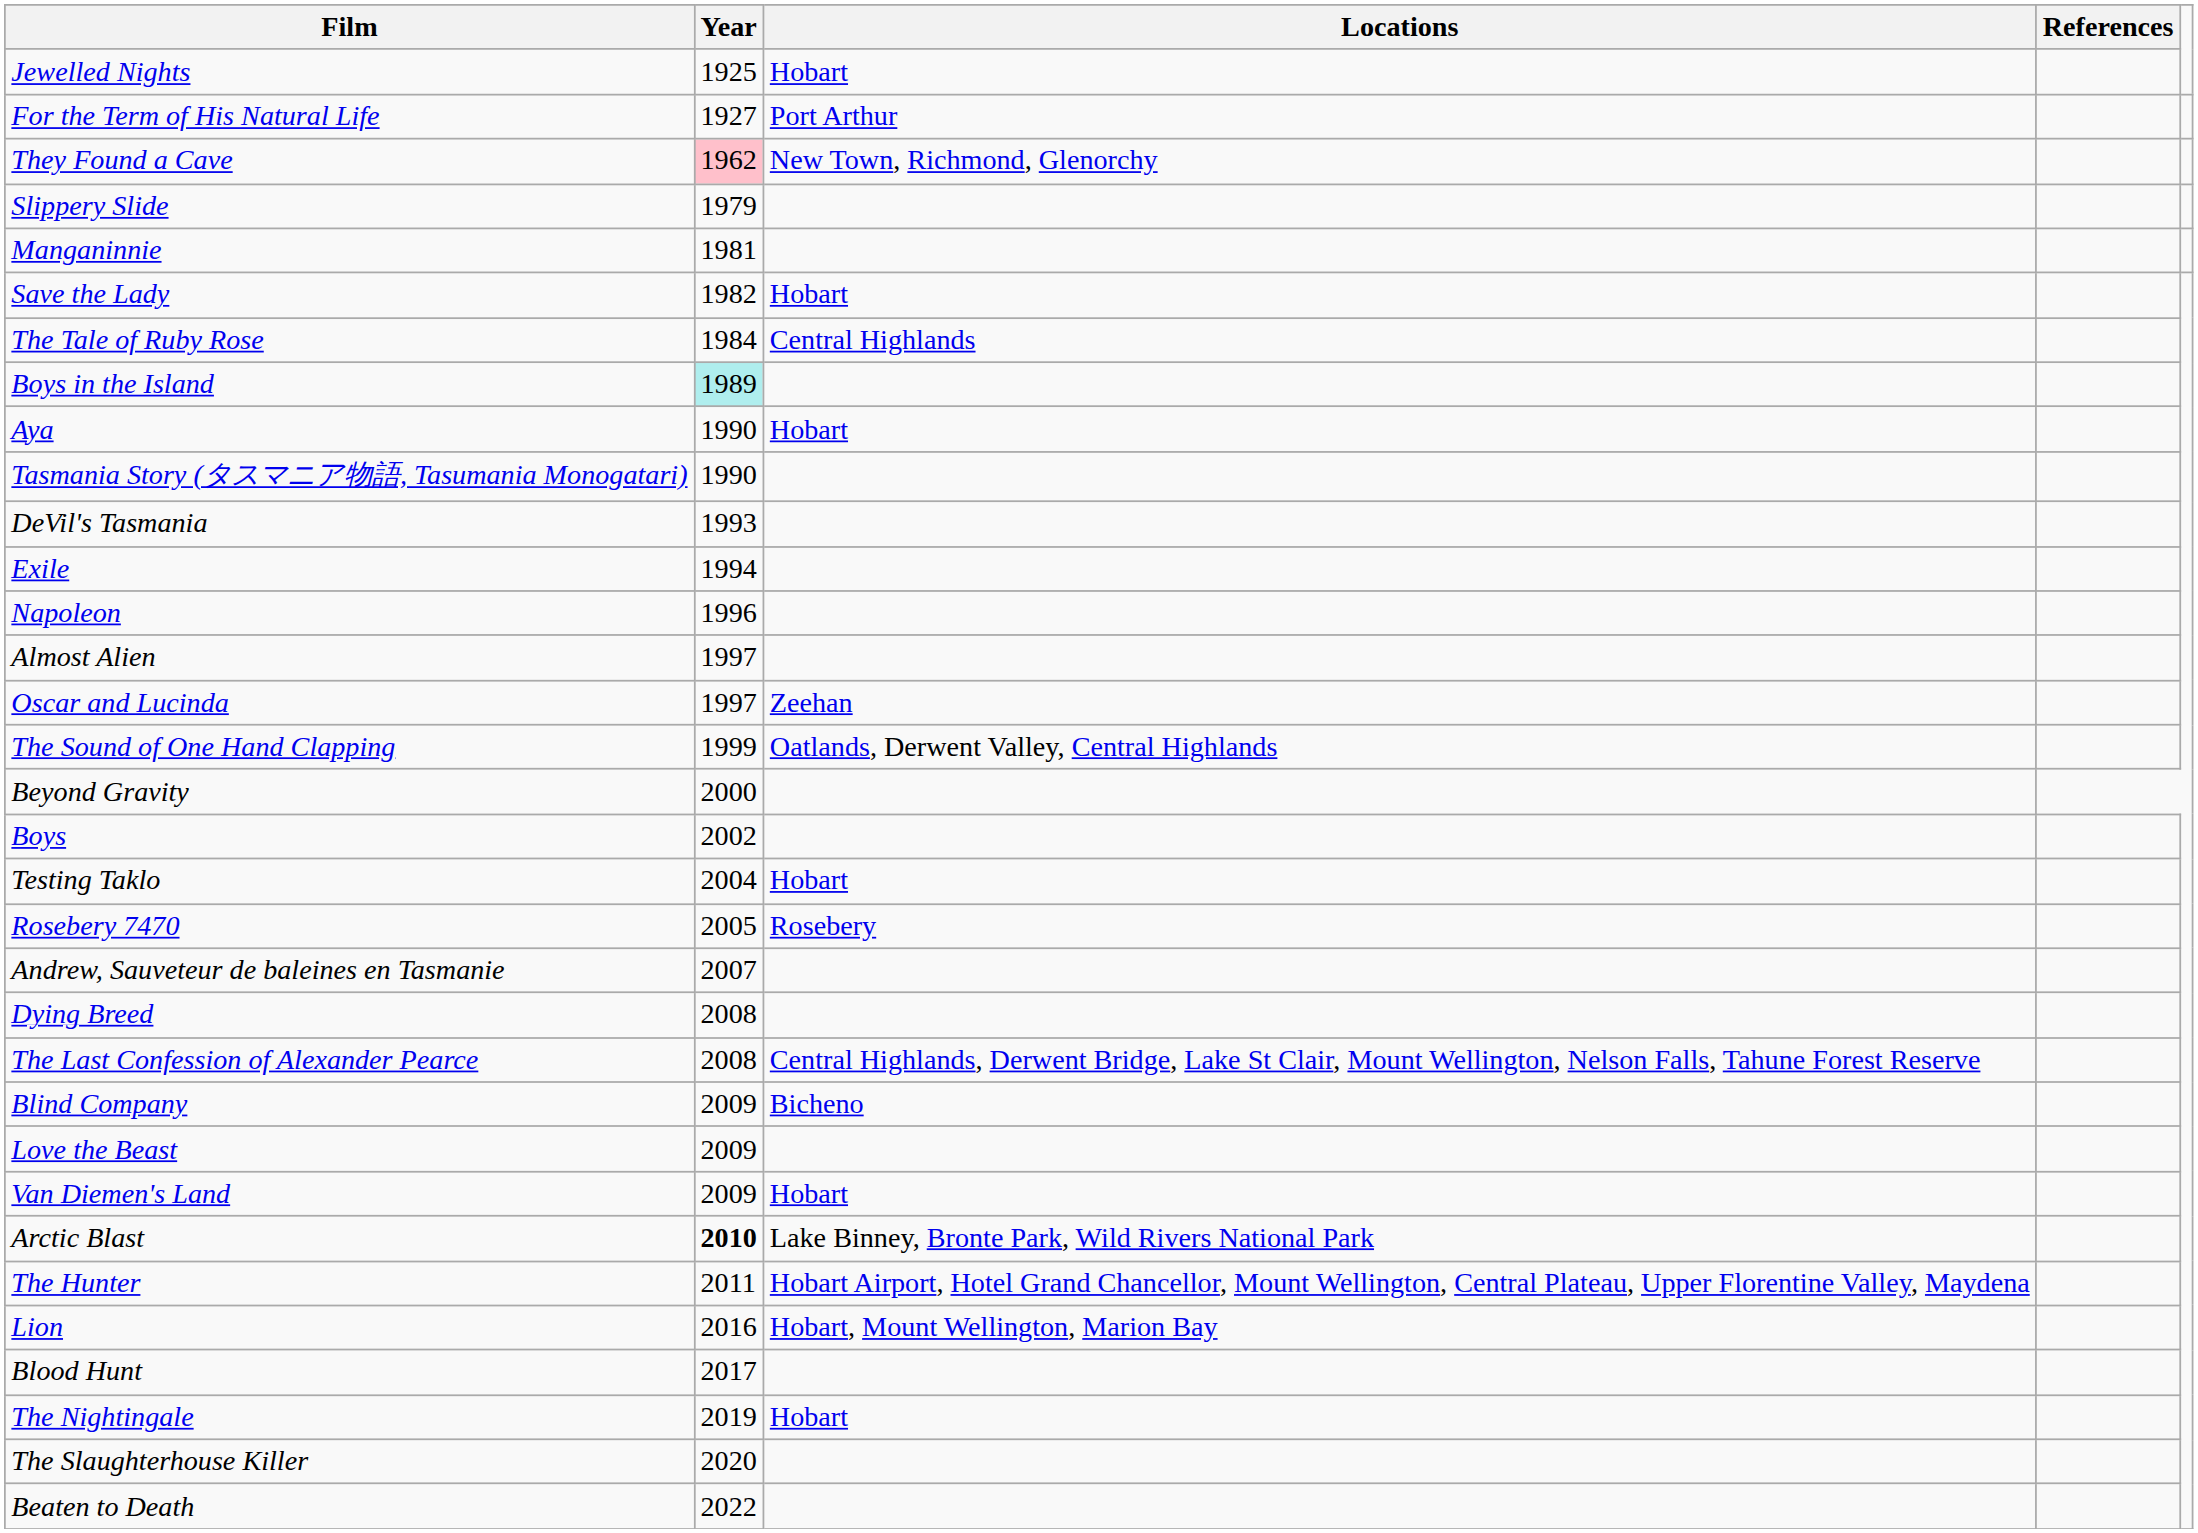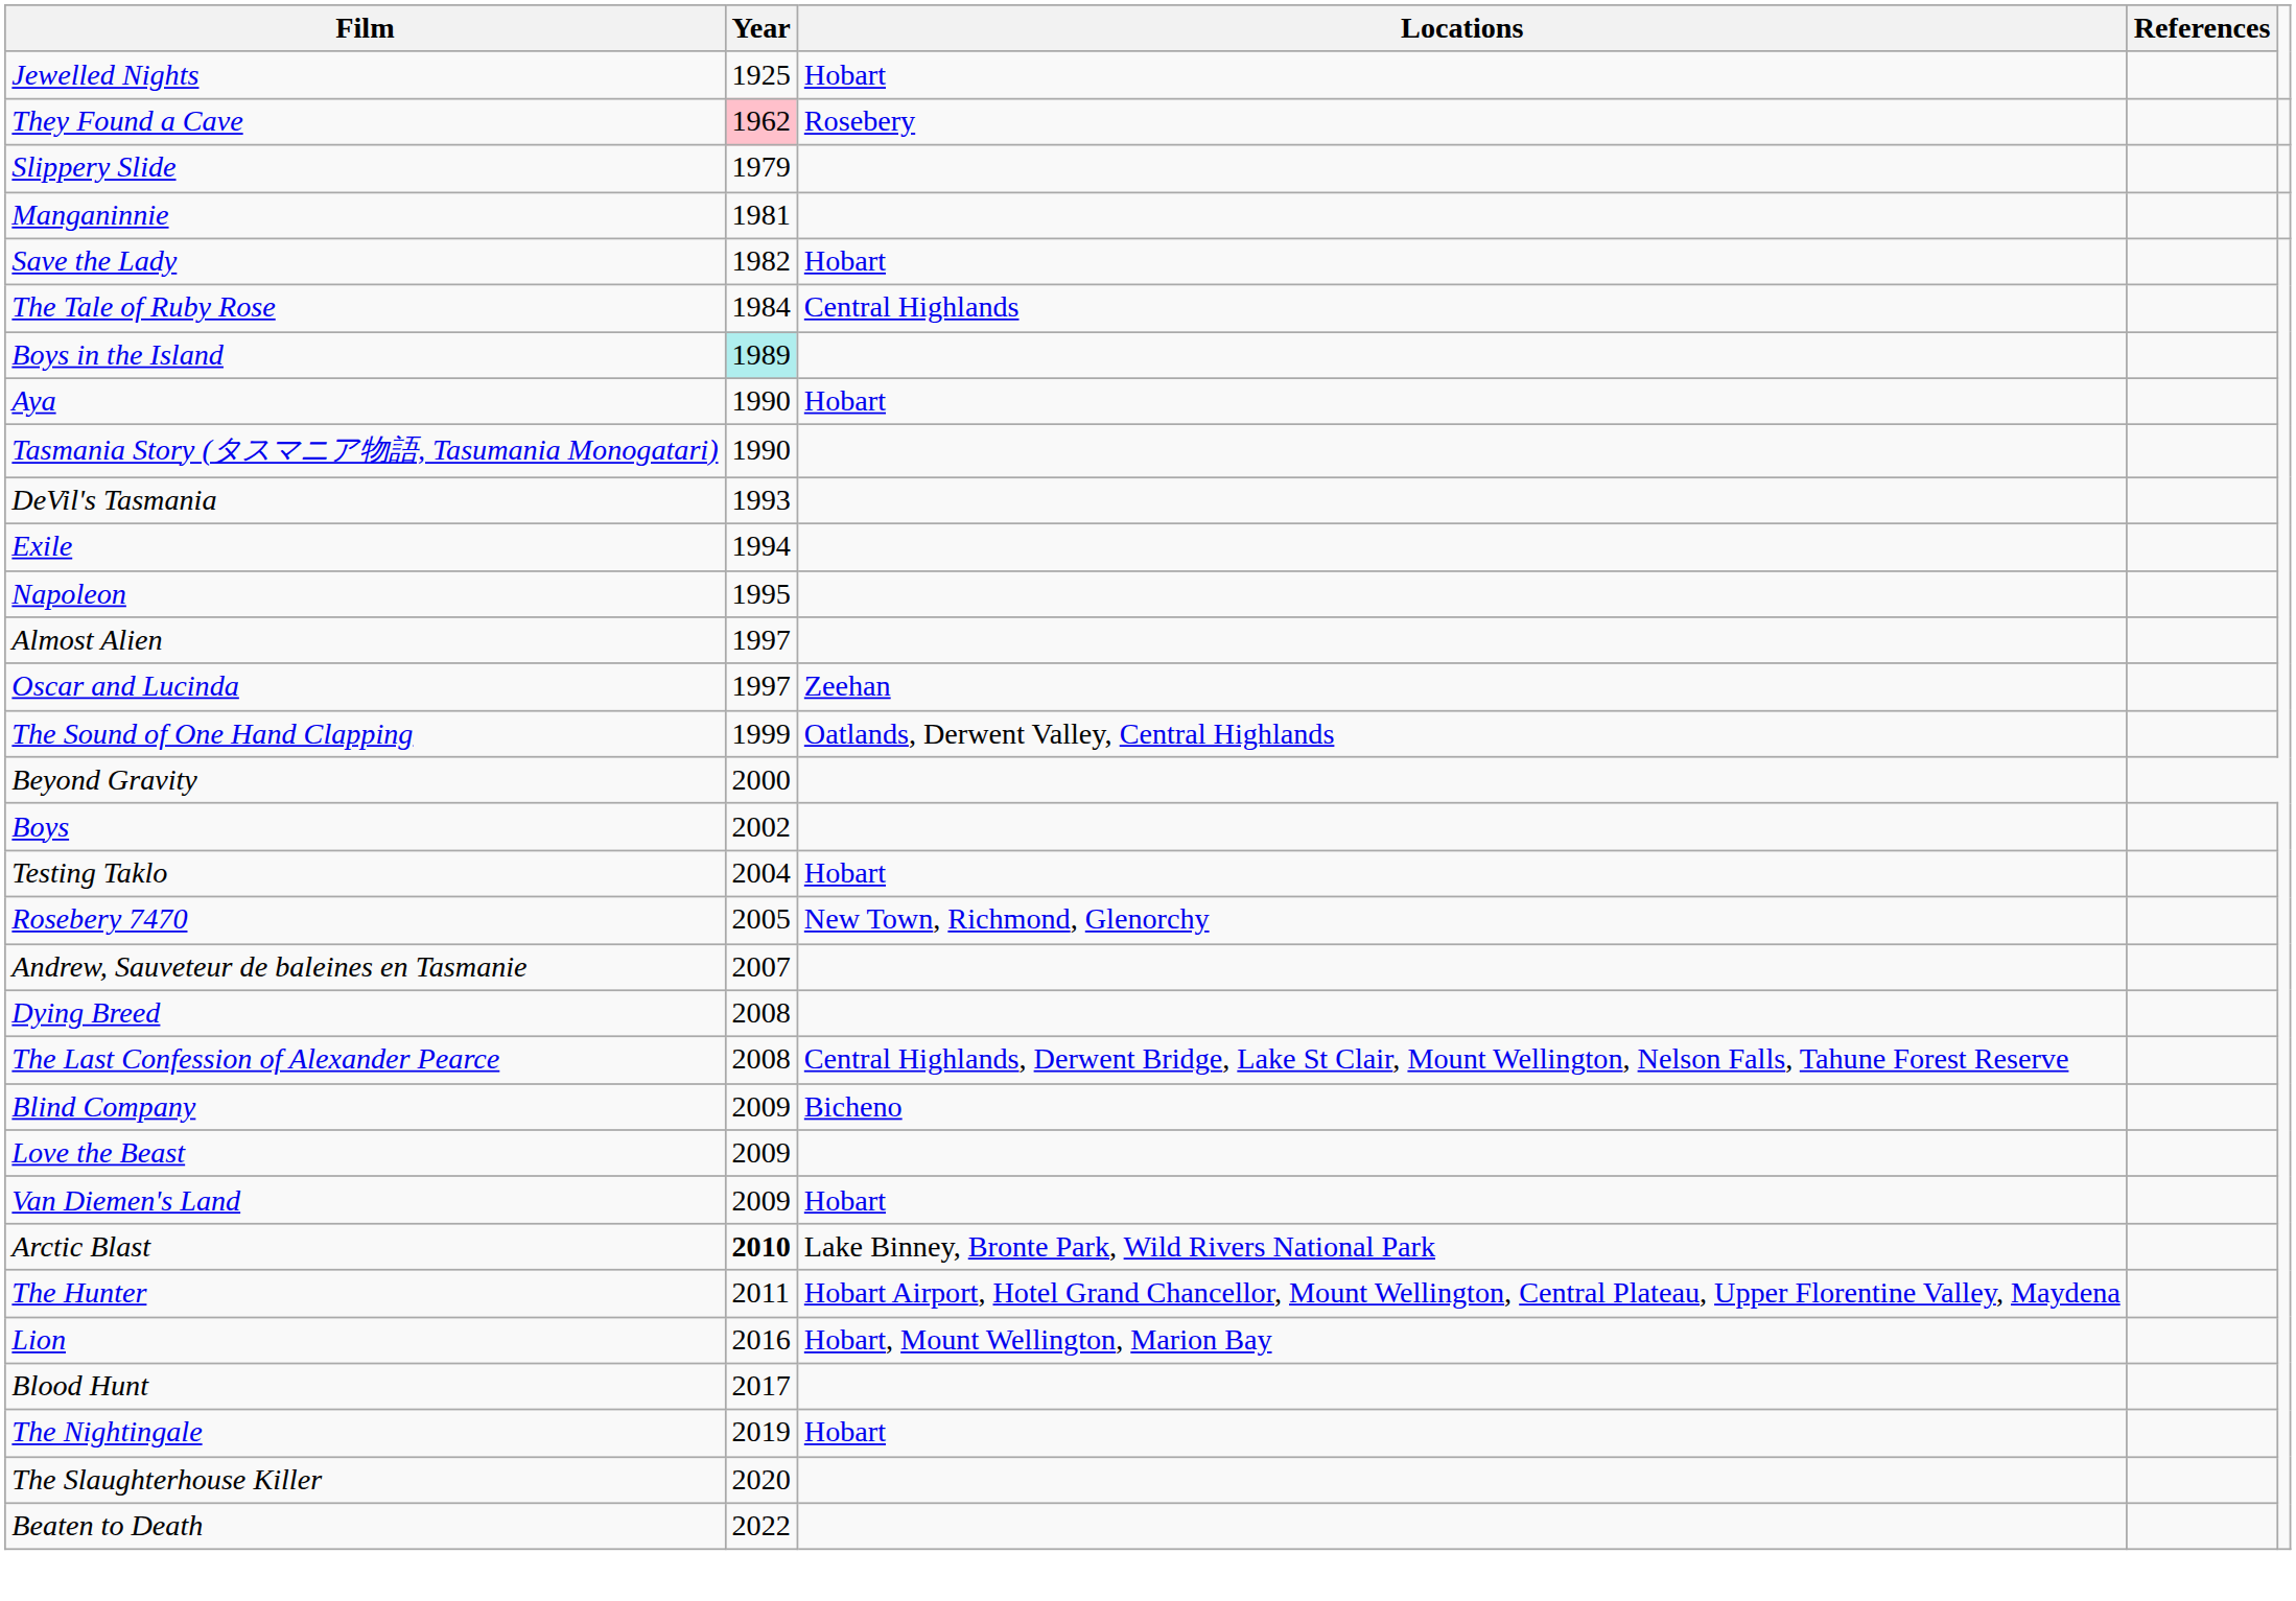 <table class="wikitable sortable">
 <tr>
 <th>Film</th>
 <th>Year</th>
 <th class=unsortable>Locations</th>
 <th>References</th>
 </tr>
 <tr>
 <td><em><a href='#'>Jewelled Nights</a></em></td>
 <td>1925</td>
 <td><a href='#'>Hobart</a></td>
 <td></td>
 </tr>
 <tr>
-<td><em><a href='#'>For the Term of His Natural Life</a></em></td>
-<td>1927</td>
-<td><a href='#'>Port Arthur</a></td>
-<td></td>
-<td></td>
-</tr>
-<tr>
 <td><em><a href='#'>They Found a Cave</a></em></td>
 <td style="background: pink;">1962</td>
-<td><a href='#'>New Town</a>, <a href='#'>Richmond</a>, <a href='#'>Glenorchy</a></td>
+<td><a href='#'>Rosebery</a></td>
 <td></td>
 <td></td>
 </tr>
 <tr>
 <td><em><a href='#'>Slippery Slide</a></em></td>
 <td>1979</td>
 <td></td>
 <td></td>
 <td></td>
 </tr>
 <tr>
 <td><em><a href='#'>Manganinnie</a></em></td>
 <td>1981</td>
 <td></td>
 <td></td>
 <td></td>
 </tr>
 <tr>
 <td><em><a href='#'>Save the Lady</a></em></td>
 <td>1982</td>
 <td><a href='#'>Hobart</a></td>
 <td></td>
 </tr>
 <tr>
 <td><em><a href='#'>The Tale of Ruby Rose</a></em></td>
 <td>1984</td>
 <td><a href='#'>Central Highlands</a></td>
 <td></td>
 </tr>
 <tr>
 <td><em><a href='#'>Boys in the Island</a></em></td>
 <td style="background: paleturquoise;">1989</td>
 <td></td>
 <td></td>
 </tr>
 <tr>
 <td><em><a href='#'>Aya</a></em></td>
 <td>1990</td>
 <td><a href='#'>Hobart</a></td>
 <td></td>
 </tr>
 <tr>
 <td><em><a href='#'>Tasmania Story (タスマニア物語, Tasumania Monogatari)</a></em></td>
 <td>1990</td>
 <td></td>
 <td></td>
 </tr>
 <tr>
 <td><em>DeVil's Tasmania</em></td>
 <td>1993</td>
 <td></td>
 <td></td>
 </tr>
 <tr>
 <td><em><a href='#'>Exile</a></em></td>
 <td>1994</td>
 <td></td>
 <td></td>
 </tr>
 <tr>
 <td><em><a href='#'>Napoleon</a></em></td>
-<td>1996</td>
+<td>1995</td>
 <td></td>
 <td></td>
 </tr>
 <tr>
 <td><em>Almost Alien</em></td>
 <td>1997</td>
 <td></td>
 <td></td>
 </tr>
 <tr>
 <td><em><a href='#'>Oscar and Lucinda</a></em></td>
 <td>1997</td>
 <td><a href='#'>Zeehan</a></td>
 <td></td>
 </tr>
 <tr>
 <td><em><a href='#'>The Sound of One Hand Clapping</a></em></td>
 <td>1999</td>
 <td><a href='#'>Oatlands</a>, Derwent Valley, <a href='#'>Central Highlands</a></td>
 <td></td>
 </tr>
 <tr>
 <td><em>Beyond Gravity</em></td>
 <td>2000</td>
 <td></td>
 </tr>
 <tr>
 <td><em><a href='#'>Boys</a></em></td>
 <td>2002</td>
 <td></td>
 <td></td>
 </tr>
 <tr>
 <td><em>Testing Taklo</em></td>
 <td>2004</td>
 <td><a href='#'>Hobart</a></td>
 <td></td>
 </tr>
 <tr>
 <td><em><a href='#'>Rosebery 7470</a></em></td>
 <td>2005</td>
-<td><a href='#'>Rosebery</a></td>
+<td><a href='#'>New Town</a>, <a href='#'>Richmond</a>, <a href='#'>Glenorchy</a></td>
 <td></td>
 </tr>
 <tr>
 <td><em>Andrew, Sauveteur de baleines en Tasmanie</em></td>
 <td>2007</td>
 <td></td>
 <td></td>
 </tr>
 <tr>
 <td><em><a href='#'>Dying Breed</a></em></td>
 <td>2008</td>
 <td></td>
 <td></td>
 </tr>
 <tr>
 <td><em><a href='#'>The Last Confession of Alexander Pearce</a></em></td>
 <td>2008</td>
 <td><a href='#'>Central Highlands</a>, <a href='#'>Derwent Bridge</a>, <a href='#'>Lake St Clair</a>, <a href='#'>Mount Wellington</a>, <a href='#'>Nelson Falls</a>, <a href='#'>Tahune Forest Reserve</a></td>
 <td></td>
 </tr>
 <tr>
 <td><em><a href='#'>Blind Company</a></em></td>
 <td>2009</td>
 <td><a href='#'>Bicheno</a></td>
 <td></td>
 </tr>
 <tr>
 <td><em><a href='#'>Love the Beast</a></em></td>
 <td>2009</td>
 <td></td>
 <td></td>
 </tr>
 <tr>
 <td><em><a href='#'>Van Diemen's Land</a></em></td>
 <td>2009</td>
 <td><a href='#'>Hobart</a></td>
 <td></td>
 </tr>
 <tr>
 <td><em>Arctic Blast</em></td>
 <td><strong>2010</strong></td>
 <td>Lake Binney, <a href='#'>Bronte Park</a>, <a href='#'>Wild Rivers National Park</a></td>
 <td></td>
 </tr>
 <tr>
 <td><em><a href='#'>The Hunter</a></em></td>
 <td>2011</td>
 <td><a href='#'>Hobart Airport</a>, <a href='#'>Hotel Grand Chancellor</a>, <a href='#'>Mount Wellington</a>, <a href='#'>Central Plateau</a>, <a href='#'>Upper Florentine Valley</a>, <a href='#'>Maydena</a></td>
 <td></td>
 </tr>
 <tr>
 <td><em><a href='#'>Lion</a></em></td>
 <td>2016</td>
 <td><a href='#'>Hobart</a>, <a href='#'>Mount Wellington</a>, <a href='#'>Marion Bay</a></td>
 <td></td>
 </tr>
 <tr>
 <td><em>Blood Hunt</em></td>
 <td>2017</td>
 <td></td>
 <td></td>
 </tr>
 <tr>
 <td><em><a href='#'>The Nightingale</a></em></td>
 <td>2019</td>
 <td><a href='#'>Hobart</a></td>
 <td></td>
 </tr>
 <tr>
 <td><em>The Slaughterhouse Killer</em></td>
 <td>2020</td>
 <td></td>
 <td></td>
 </tr>
 <tr>
 <td><em>Beaten to Death</em></td>
 <td>2022</td>
 <td></td>
 <td></td>
 </tr>
 </table>
